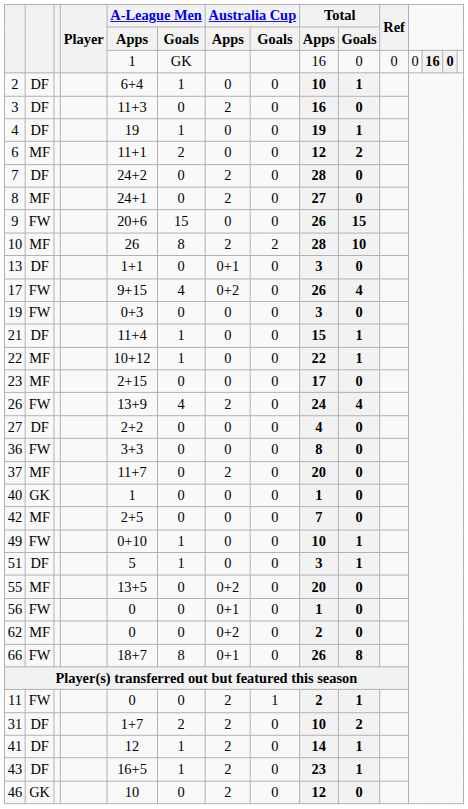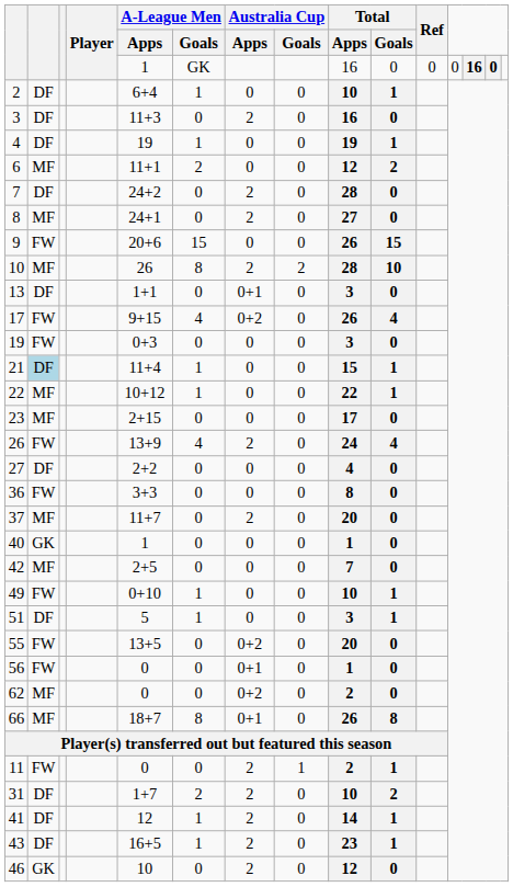 <table class="wikitable sortable" style="text-align:center">
 <tr>
 <th rowspan="3"></th>
 <th rowspan="3"></th>
 <th rowspan="3"></th>
 <th rowspan="3">Player</th>
 <th colspan="2"><a href='#'>A-League Men</a></th>
 <th colspan="2"><a href='#'>Australia Cup</a></th>
 <th colspan="2">Total</th>
 <th rowspan="2" class="unsortable">Ref</th>
 </tr>
 <tr>
 <th>Apps</th>
 <th>Goals</th>
 <th>Apps</th>
 <th>Goals</th>
 <th>Apps</th>
 <th>Goals</th>
 </tr>
 <tr>
 <td>1</td>
 <td>GK</td>
 <td></td>
 <td align=left></td>
 <td>16</td>
 <td>0</td>
 <td>0</td>
 <td>0</td>
 <th>16</th>
 <th>0</th>
 <td></td>
 </tr>
 <tr>
 <td>2</td>
 <td>DF</td>
 <td></td>
 <td align=left></td>
 <td>6+4</td>
 <td>1</td>
 <td>0</td>
 <td>0</td>
 <th>10</th>
 <th>1</th>
 <td></td>
 </tr>
 <tr>
 <td>3</td>
 <td>DF</td>
 <td></td>
 <td align=left></td>
 <td>11+3</td>
 <td>0</td>
 <td>2</td>
 <td>0</td>
 <th>16</th>
 <th>0</th>
 <td></td>
 </tr>
 <tr>
 <td>4</td>
 <td>DF</td>
 <td></td>
 <td align=left></td>
 <td>19</td>
 <td>1</td>
 <td>0</td>
 <td>0</td>
 <th>19</th>
 <th>1</th>
 <td></td>
 </tr>
 <tr>
 <td>6</td>
 <td>MF</td>
 <td></td>
 <td align=left></td>
 <td>11+1</td>
 <td>2</td>
 <td>0</td>
 <td>0</td>
 <th>12</th>
 <th>2</th>
 <td></td>
 </tr>
 <tr>
 <td>7</td>
 <td>DF</td>
 <td></td>
 <td align=left></td>
 <td>24+2</td>
 <td>0</td>
 <td>2</td>
 <td>0</td>
 <th>28</th>
 <th>0</th>
 <td></td>
 </tr>
 <tr>
 <td>8</td>
 <td>MF</td>
 <td></td>
 <td align=left></td>
 <td>24+1</td>
 <td>0</td>
 <td>2</td>
 <td>0</td>
 <th>27</th>
 <th>0</th>
 <td></td>
 </tr>
 <tr>
 <td>9</td>
 <td>FW</td>
 <td></td>
 <td align=left></td>
 <td>20+6</td>
 <td>15</td>
 <td>0</td>
 <td>0</td>
 <th>26</th>
 <th>15</th>
 <td></td>
 </tr>
 <tr>
 <td>10</td>
 <td>MF</td>
 <td></td>
 <td align=left></td>
 <td>26</td>
 <td>8</td>
 <td>2</td>
 <td>2</td>
 <th>28</th>
 <th>10</th>
 <td></td>
 </tr>
 <tr>
 <td>13</td>
 <td>DF</td>
 <td></td>
 <td align=left></td>
 <td>1+1</td>
 <td>0</td>
 <td>0+1</td>
 <td>0</td>
 <th>3</th>
 <th>0</th>
 <td></td>
 </tr>
 <tr>
 <td>17</td>
 <td>FW</td>
 <td></td>
 <td align=left></td>
 <td>9+15</td>
 <td>4</td>
 <td>0+2</td>
 <td>0</td>
 <th>26</th>
 <th>4</th>
 <td></td>
 </tr>
 <tr>
 <td>19</td>
 <td>FW</td>
 <td></td>
 <td align=left></td>
 <td>0+3</td>
 <td>0</td>
 <td>0</td>
 <td>0</td>
 <th>3</th>
 <th>0</th>
 <td></td>
 </tr>
 <tr>
 <td>21</td>
-<td>DF</td>
+<td style="background: lightblue;">DF</td>
 <td></td>
 <td align=left></td>
 <td>11+4</td>
 <td>1</td>
 <td>0</td>
 <td>0</td>
 <th>15</th>
 <th>1</th>
 <td></td>
 </tr>
 <tr>
 <td>22</td>
 <td>MF</td>
 <td></td>
 <td align=left></td>
 <td>10+12</td>
 <td>1</td>
 <td>0</td>
 <td>0</td>
 <th>22</th>
 <th>1</th>
 <td></td>
 </tr>
 <tr>
 <td>23</td>
 <td>MF</td>
 <td></td>
 <td align=left></td>
 <td>2+15</td>
 <td>0</td>
 <td>0</td>
 <td>0</td>
 <th>17</th>
 <th>0</th>
 <td></td>
 </tr>
 <tr>
 <td>26</td>
 <td>FW</td>
 <td></td>
 <td align=left></td>
 <td>13+9</td>
 <td>4</td>
 <td>2</td>
 <td>0</td>
 <th>24</th>
 <th>4</th>
 <td></td>
 </tr>
 <tr>
 <td>27</td>
 <td>DF</td>
 <td></td>
 <td align=left></td>
 <td>2+2</td>
 <td>0</td>
 <td>0</td>
 <td>0</td>
 <th>4</th>
 <th>0</th>
 <td></td>
 </tr>
 <tr>
 <td>36</td>
 <td>FW</td>
 <td></td>
 <td align=left></td>
 <td>3+3</td>
 <td>0</td>
 <td>0</td>
 <td>0</td>
 <th>8</th>
 <th>0</th>
 <td></td>
 </tr>
 <tr>
 <td>37</td>
 <td>MF</td>
 <td></td>
 <td align=left></td>
 <td>11+7</td>
 <td>0</td>
 <td>2</td>
 <td>0</td>
 <th>20</th>
 <th>0</th>
 <td></td>
 </tr>
 <tr>
 <td>40</td>
 <td>GK</td>
 <td></td>
 <td align=left></td>
 <td>1</td>
 <td>0</td>
 <td>0</td>
 <td>0</td>
 <th>1</th>
 <th>0</th>
 <td></td>
 </tr>
 <tr>
 <td>42</td>
 <td>MF</td>
 <td></td>
 <td align=left></td>
 <td>2+5</td>
 <td>0</td>
 <td>0</td>
 <td>0</td>
 <th>7</th>
 <th>0</th>
 <td></td>
 </tr>
 <tr>
 <td>49</td>
 <td>FW</td>
 <td></td>
 <td align=left></td>
 <td>0+10</td>
 <td>1</td>
 <td>0</td>
 <td>0</td>
 <th>10</th>
 <th>1</th>
 <td></td>
 </tr>
 <tr>
 <td>51</td>
 <td>DF</td>
 <td></td>
 <td align=left></td>
 <td>5</td>
 <td>1</td>
 <td>0</td>
 <td>0</td>
 <th>3</th>
 <th>1</th>
 <td></td>
 </tr>
 <tr>
 <td>55</td>
-<td>MF</td>
+<td>FW</td>
 <td></td>
 <td align=left></td>
 <td>13+5</td>
 <td>0</td>
 <td>0+2</td>
 <td>0</td>
 <th>20</th>
 <th>0</th>
 <td></td>
 </tr>
 <tr>
 <td>56</td>
 <td>FW</td>
 <td></td>
 <td align=left></td>
 <td>0</td>
 <td>0</td>
 <td>0+1</td>
 <td>0</td>
 <th>1</th>
 <th>0</th>
 <td></td>
 </tr>
 <tr>
 <td>62</td>
 <td>MF</td>
 <td></td>
 <td align=left></td>
 <td>0</td>
 <td>0</td>
 <td>0+2</td>
 <td>0</td>
 <th>2</th>
 <th>0</th>
 <td></td>
 </tr>
 <tr>
 <td>66</td>
-<td>FW</td>
+<td>MF</td>
 <td></td>
 <td align=left></td>
 <td>18+7</td>
 <td>8</td>
 <td>0+1</td>
 <td>0</td>
 <th>26</th>
 <th>8</th>
 <td></td>
 </tr>
 <tr class=sortbottom>
 <th colspan=11>Player(s) transferred out but featured this season</th>
 </tr>
 <tr class=sortbottom>
 <td>11</td>
 <td>FW</td>
 <td></td>
 <td align=left></td>
 <td>0</td>
 <td>0</td>
 <td>2</td>
 <td>1</td>
 <th>2</th>
 <th>1</th>
 <td></td>
 </tr>
 <tr class=sortbottom>
 <td>31</td>
 <td>DF</td>
 <td></td>
 <td align=left></td>
 <td>1+7</td>
 <td>2</td>
 <td>2</td>
 <td>0</td>
 <th>10</th>
 <th>2</th>
 <td></td>
 </tr>
 <tr class=sortbottom>
 <td>41</td>
 <td>DF</td>
 <td></td>
 <td align=left></td>
 <td>12</td>
 <td>1</td>
 <td>2</td>
 <td>0</td>
 <th>14</th>
 <th>1</th>
 <td></td>
 </tr>
 <tr class=sortbottom>
 <td>43</td>
 <td>DF</td>
 <td></td>
 <td align=left></td>
 <td>16+5</td>
 <td>1</td>
 <td>2</td>
 <td>0</td>
 <th>23</th>
 <th>1</th>
 <td></td>
 </tr>
 <tr class=sortbottom>
 <td>46</td>
 <td>GK</td>
 <td></td>
 <td align=left></td>
 <td>10</td>
 <td>0</td>
 <td>2</td>
 <td>0</td>
 <th>12</th>
 <th>0</th>
 <td></td>
 </tr>
 </table>
